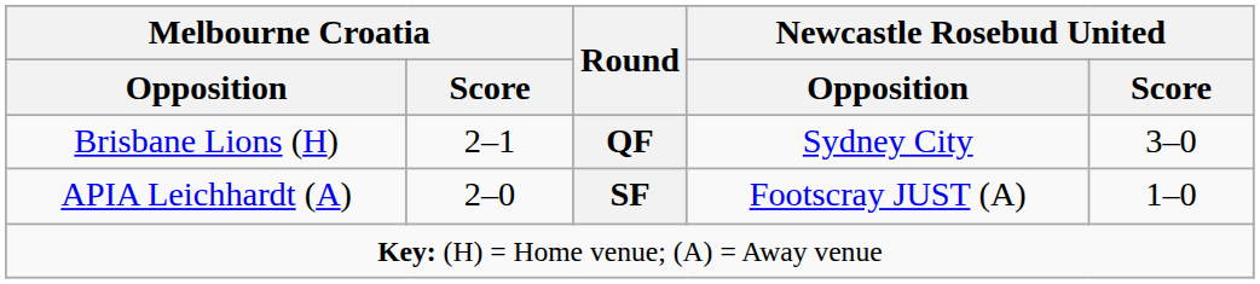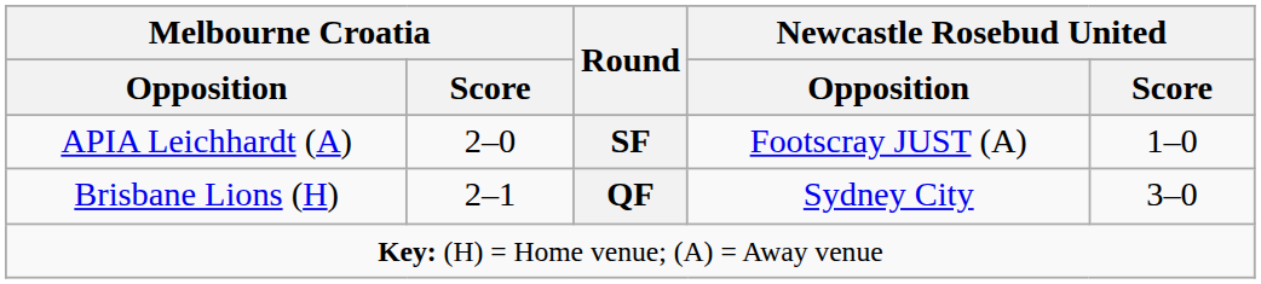 <table class="wikitable plainrowheaders" style="text-align:center;margin:0">
 <tr>
 <th colspan="2">Melbourne Croatia</th>
 <th rowspan="2" style="width:25px">Round</th>
 <th colspan="2">Newcastle Rosebud United</th>
 </tr>
 <tr>
 <th scope="col" style="width:180px">Opposition</th>
 <th scope="col" style="width:70px">Score</th>
 <th scope="col" style="width:180px">Opposition</th>
 <th scope="col" style="width:70px">Score</th>
 </tr>
 <tr>
+<td><a href='#'>APIA Leichhardt</a> (<a href='#'>A</a>)</td>
+<td>2–0</td>
+<th scope=row style="text-align:center">SF</th>
+<td><a href='#'>Footscray JUST</a> (A)</td>
+<td>1–0</td>
+</tr>
+<tr>
 <td><a href='#'>Brisbane Lions</a> (<a href='#'>H</a>)</td>
 <td>2–1 </td>
 <th scope=row style="text-align:center">QF</th>
 <td><a href='#'>Sydney City</a></td>
 <td>3–0</td>
 </tr>
 <tr>
-<td><a href='#'>APIA Leichhardt</a> (<a href='#'>A</a>)</td>
-<td>2–0</td>
-<th scope=row style="text-align:center">SF</th>
-<td><a href='#'>Footscray JUST</a> (A)</td>
-<td>1–0</td>
-</tr>
-<tr>
 <td colspan="5"><small><strong>Key:</strong> (H) = Home venue; (A) = Away venue</small></td>
 </tr>
 </table>
